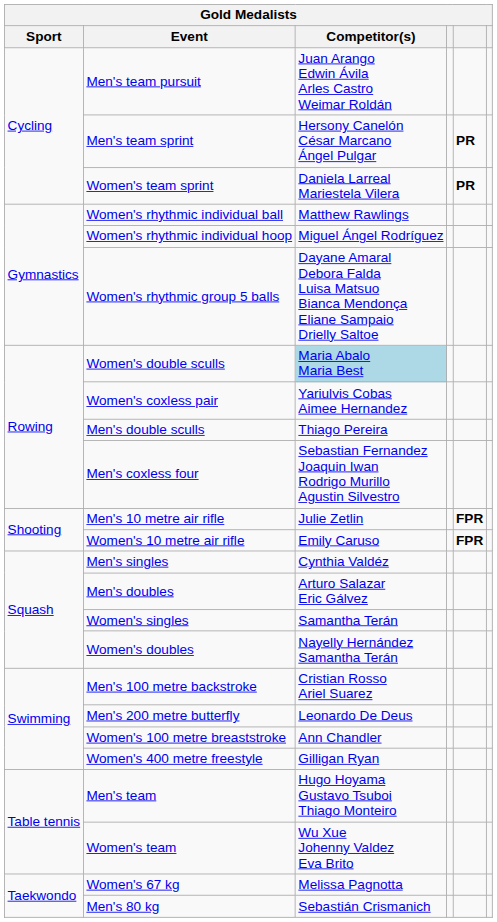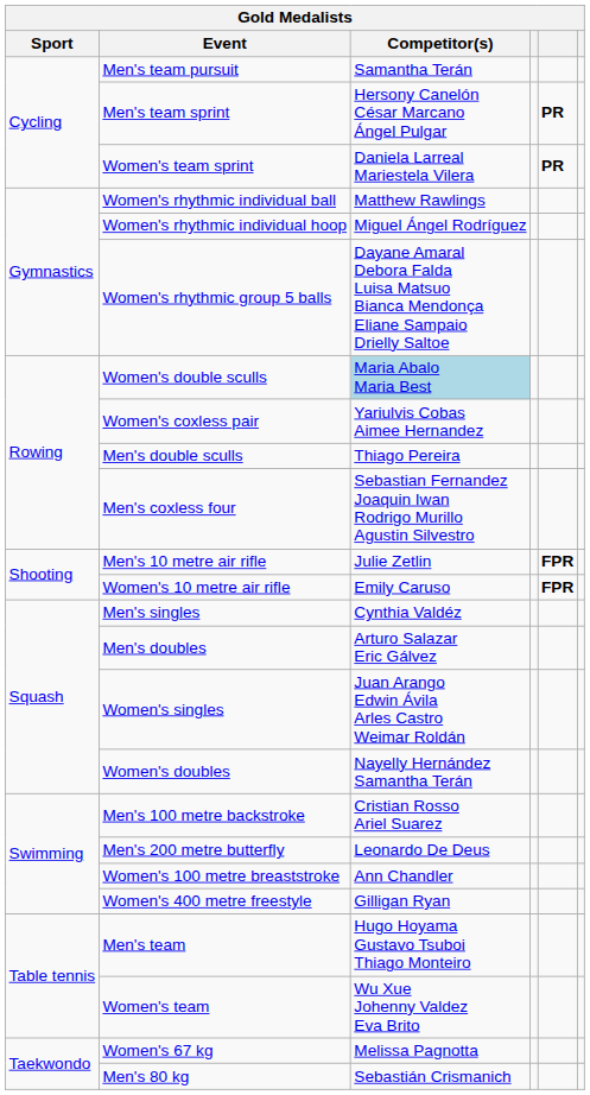 <table class="wikitable">
 <tr>
 <th colspan="14">Gold Medalists</th>
 </tr>
 <tr>
 <th>Sport</th>
 <th>Event</th>
 <th>Competitor(s)</th>
 <th></th>
 <th></th>
 <th></th>
 </tr>
 <tr>
 <td rowspan="3"><a href='#'>Cycling</a></td>
 <td><a href='#'>Men's team pursuit</a></td>
-<td><a href='#'>Juan Arango</a><br><a href='#'>Edwin Ávila</a><br><a href='#'>Arles Castro</a><br><a href='#'>Weimar Roldán</a></td>
+<td><a href='#'>Samantha Terán</a></td>
 <td></td>
 <td></td>
 <td></td>
 </tr>
 <tr>
 <td><a href='#'>Men's team sprint</a></td>
 <td><a href='#'>Hersony Canelón</a><br><a href='#'>César Marcano</a><br><a href='#'>Ángel Pulgar</a></td>
 <td></td>
 <td><strong>PR</strong></td>
 <td></td>
 </tr>
 <tr>
 <td><a href='#'>Women's team sprint</a></td>
 <td><a href='#'>Daniela Larreal</a><br><a href='#'>Mariestela Vilera</a></td>
 <td></td>
 <td><strong>PR</strong></td>
 <td></td>
 </tr>
 <tr>
 <td rowspan="3"><a href='#'>Gymnastics</a></td>
 <td><a href='#'>Women's rhythmic individual ball</a></td>
 <td><a href='#'>Matthew Rawlings</a></td>
 <td></td>
 <td></td>
 <td></td>
 </tr>
 <tr>
 <td><a href='#'>Women's rhythmic individual hoop</a></td>
 <td><a href='#'>Miguel Ángel Rodríguez</a></td>
 <td></td>
 <td></td>
 <td></td>
 </tr>
 <tr>
 <td><a href='#'>Women's rhythmic group 5 balls</a></td>
 <td><a href='#'>Dayane Amaral</a><br><a href='#'>Debora Falda</a><br><a href='#'>Luisa Matsuo</a><br><a href='#'>Bianca Mendonça</a><br><a href='#'>Eliane Sampaio</a><br><a href='#'>Drielly Saltoe</a></td>
 <td></td>
 <td></td>
 <td></td>
 </tr>
 <tr>
 <td rowspan="4"><a href='#'>Rowing</a></td>
 <td><a href='#'>Women's double sculls</a></td>
 <td style="background: lightblue;"><a href='#'>Maria Abalo</a><br><a href='#'>Maria Best</a></td>
 <td></td>
 <td></td>
 <td></td>
 </tr>
 <tr>
 <td><a href='#'>Women's coxless pair</a></td>
 <td><a href='#'>Yariulvis Cobas</a><br><a href='#'>Aimee Hernandez</a></td>
 <td></td>
 <td></td>
 <td></td>
 </tr>
 <tr>
 <td><a href='#'>Men's double sculls</a></td>
 <td><a href='#'>Thiago Pereira</a></td>
 <td></td>
 <td></td>
 <td></td>
 </tr>
 <tr>
 <td><a href='#'>Men's coxless four</a></td>
 <td><a href='#'>Sebastian Fernandez</a><br><a href='#'>Joaquin Iwan</a><br><a href='#'>Rodrigo Murillo</a><br><a href='#'>Agustin Silvestro</a></td>
 <td></td>
 <td></td>
 <td></td>
 </tr>
 <tr>
 <td rowspan="2"><a href='#'>Shooting</a></td>
 <td><a href='#'>Men's 10 metre air rifle</a></td>
 <td><a href='#'>Julie Zetlin</a></td>
 <td></td>
 <td><strong>FPR</strong></td>
 <td></td>
 </tr>
 <tr>
 <td><a href='#'>Women's 10 metre air rifle</a></td>
 <td><a href='#'>Emily Caruso</a></td>
 <td></td>
 <td><strong>FPR</strong></td>
 <td></td>
 </tr>
 <tr>
 <td rowspan="4"><a href='#'>Squash</a></td>
 <td><a href='#'>Men's singles</a></td>
 <td><a href='#'>Cynthia Valdéz</a></td>
 <td></td>
 <td></td>
 <td></td>
 </tr>
 <tr>
 <td><a href='#'>Men's doubles</a></td>
 <td><a href='#'>Arturo Salazar</a><br><a href='#'>Eric Gálvez</a></td>
 <td></td>
 <td></td>
 <td></td>
 </tr>
 <tr>
 <td><a href='#'>Women's singles</a></td>
-<td><a href='#'>Samantha Terán</a></td>
+<td><a href='#'>Juan Arango</a><br><a href='#'>Edwin Ávila</a><br><a href='#'>Arles Castro</a><br><a href='#'>Weimar Roldán</a></td>
 <td></td>
 <td></td>
 <td></td>
 </tr>
 <tr>
 <td><a href='#'>Women's doubles</a></td>
 <td><a href='#'>Nayelly Hernández</a><br><a href='#'>Samantha Terán</a></td>
 <td></td>
 <td></td>
 <td></td>
 </tr>
 <tr>
 <td rowspan="4"><a href='#'>Swimming</a></td>
 <td><a href='#'>Men's 100 metre backstroke</a></td>
 <td><a href='#'>Cristian Rosso</a><br><a href='#'>Ariel Suarez</a></td>
 <td></td>
 <td></td>
 <td></td>
 </tr>
 <tr>
 <td><a href='#'>Men's 200 metre butterfly</a></td>
 <td><a href='#'>Leonardo De Deus</a></td>
 <td></td>
 <td></td>
 <td></td>
 </tr>
 <tr>
 <td><a href='#'>Women's 100 metre breaststroke</a></td>
 <td><a href='#'>Ann Chandler</a></td>
 <td></td>
 <td></td>
 <td></td>
 </tr>
 <tr>
 <td><a href='#'>Women's 400 metre freestyle</a></td>
 <td><a href='#'>Gilligan Ryan</a></td>
 <td></td>
 <td></td>
 <td></td>
 </tr>
 <tr>
 <td rowspan="2"><a href='#'>Table tennis</a></td>
 <td><a href='#'>Men's team</a></td>
 <td><a href='#'>Hugo Hoyama</a><br><a href='#'>Gustavo Tsuboi</a><br><a href='#'>Thiago Monteiro</a></td>
 <td></td>
 <td></td>
 <td></td>
 </tr>
 <tr>
 <td><a href='#'>Women's team</a></td>
 <td><a href='#'>Wu Xue</a><br><a href='#'>Johenny Valdez</a><br><a href='#'>Eva Brito</a></td>
 <td></td>
 <td></td>
 <td></td>
 </tr>
 <tr>
 <td rowspan="2"><a href='#'>Taekwondo</a></td>
 <td><a href='#'>Women's 67 kg</a></td>
 <td><a href='#'>Melissa Pagnotta</a></td>
 <td></td>
 <td></td>
 <td></td>
 </tr>
 <tr>
 <td><a href='#'>Men's 80 kg</a></td>
 <td><a href='#'>Sebastián Crismanich</a></td>
 <td></td>
 <td></td>
 <td></td>
 </tr>
 </table>
